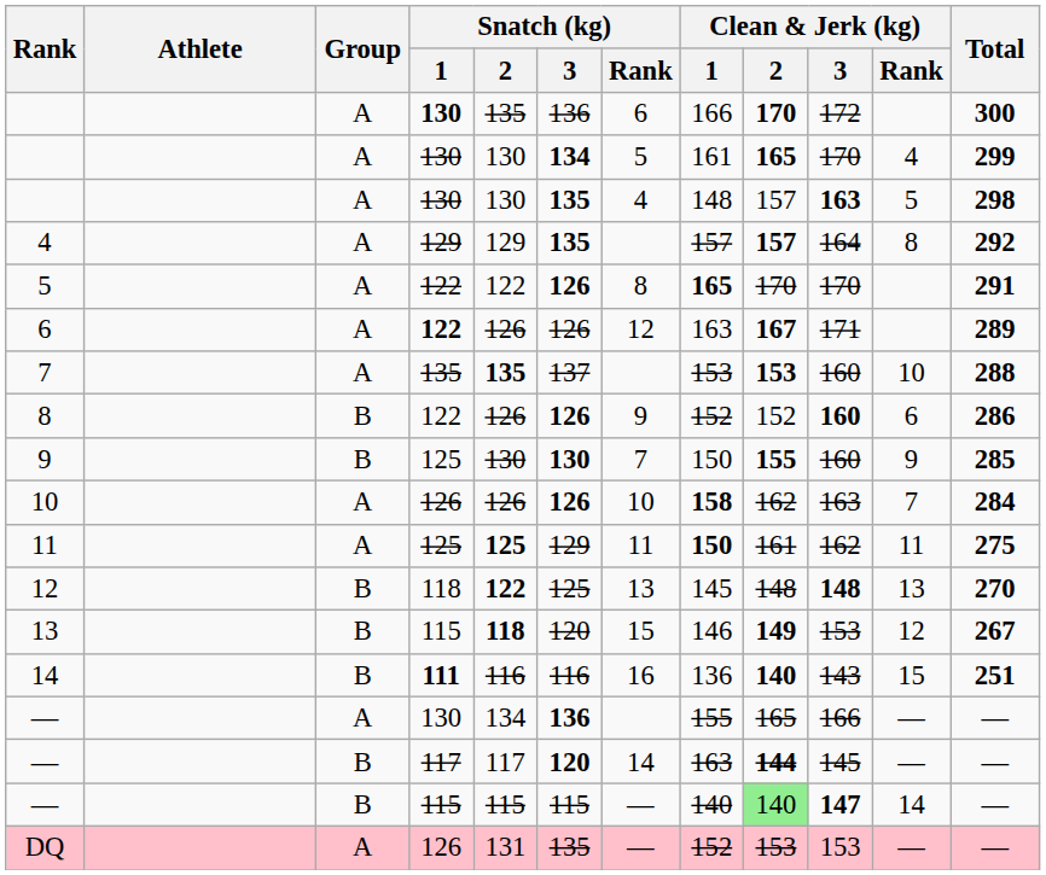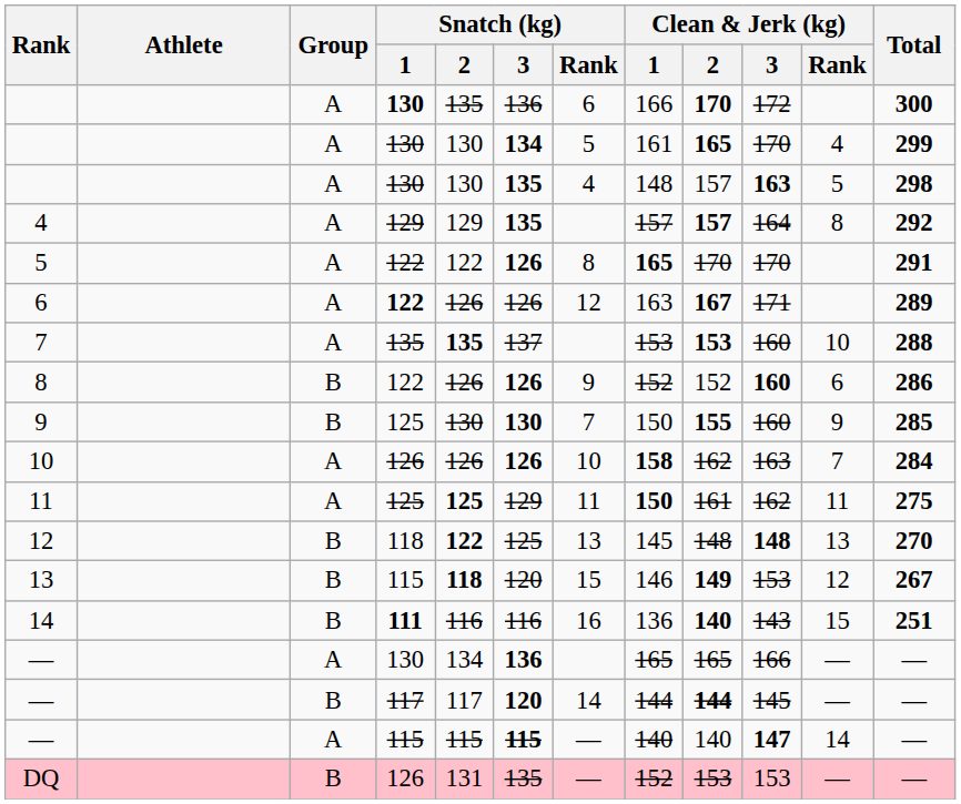 <table class = "wikitable" style="text-align:center;">
 <tr>
 <th rowspan=2 width=40>Rank</th>
 <th rowspan=2 width=250>Athlete</th>
 <th rowspan=2 width=50>Group</th>
 <th colspan=4>Snatch (kg)</th>
 <th colspan=4>Clean & Jerk (kg)</th>
 <th rowspan=2 width=60>Total</th>
 </tr>
 <tr>
 <th width=40>1</th>
 <th width=40>2</th>
 <th width=40>3</th>
 <th width=40>Rank</th>
 <th width=40>1</th>
 <th width=40>2</th>
 <th width=40>3</th>
 <th width=40>Rank</th>
 </tr>
 <tr>
 <td></td>
 <td align=left></td>
 <td>A</td>
 <td><strong>130</strong></td>
 <td><s>135</s></td>
 <td><s>136</s></td>
 <td>6</td>
 <td>166</td>
 <td><strong>170</strong></td>
 <td><s>172</s></td>
 <td></td>
 <td><strong>300</strong></td>
 </tr>
 <tr>
 <td></td>
 <td align=left></td>
 <td>A</td>
 <td><s>130</s></td>
 <td>130</td>
 <td><strong>134</strong></td>
 <td>5</td>
 <td>161</td>
 <td><strong>165</strong></td>
 <td><s>170</s></td>
 <td>4</td>
 <td><strong>299</strong></td>
 </tr>
 <tr>
 <td></td>
 <td align=left></td>
 <td>A</td>
 <td><s>130</s></td>
 <td>130</td>
 <td><strong>135</strong></td>
 <td>4</td>
 <td>148</td>
 <td>157</td>
 <td><strong>163</strong></td>
 <td>5</td>
 <td><strong>298</strong></td>
 </tr>
 <tr>
 <td>4</td>
 <td align=left></td>
 <td>A</td>
 <td><s>129</s></td>
 <td>129</td>
 <td><strong>135</strong></td>
 <td></td>
 <td><s>157</s></td>
 <td><strong>157</strong></td>
 <td><s>164</s></td>
 <td>8</td>
 <td><strong>292</strong></td>
 </tr>
 <tr>
 <td>5</td>
 <td align=left></td>
 <td>A</td>
 <td><s>122</s></td>
 <td>122</td>
 <td><strong>126</strong></td>
 <td>8</td>
 <td><strong>165</strong></td>
 <td><s>170</s></td>
 <td><s>170</s></td>
 <td></td>
 <td><strong>291</strong></td>
 </tr>
 <tr>
 <td>6</td>
 <td align=left></td>
 <td>A</td>
 <td><strong>122</strong></td>
 <td><s>126</s></td>
 <td><s>126</s></td>
 <td>12</td>
 <td>163</td>
 <td><strong>167</strong></td>
 <td><s>171</s></td>
 <td></td>
 <td><strong>289</strong></td>
 </tr>
 <tr>
 <td>7</td>
 <td align=left></td>
 <td>A</td>
 <td><s>135</s></td>
 <td><strong>135</strong></td>
 <td><s>137</s></td>
 <td></td>
 <td><s>153</s></td>
 <td><strong>153</strong></td>
 <td><s>160</s></td>
 <td>10</td>
 <td><strong>288</strong></td>
 </tr>
 <tr>
 <td>8</td>
 <td align=left></td>
 <td>B</td>
 <td>122</td>
 <td><s>126</s></td>
 <td><strong>126</strong></td>
 <td>9</td>
 <td><s>152</s></td>
 <td>152</td>
 <td><strong>160</strong></td>
 <td>6</td>
 <td><strong>286</strong></td>
 </tr>
 <tr>
 <td>9</td>
 <td align=left></td>
 <td>B</td>
 <td>125</td>
 <td><s>130</s></td>
 <td><strong>130</strong></td>
 <td>7</td>
 <td>150</td>
 <td><strong>155</strong></td>
 <td><s>160</s></td>
 <td>9</td>
 <td><strong>285</strong></td>
 </tr>
 <tr>
 <td>10</td>
 <td align=left></td>
 <td>A</td>
 <td><s>126</s></td>
 <td><s>126</s></td>
 <td><strong>126</strong></td>
 <td>10</td>
 <td><strong>158</strong></td>
 <td><s>162</s></td>
 <td><s>163</s></td>
 <td>7</td>
 <td><strong>284</strong></td>
 </tr>
 <tr>
 <td>11</td>
 <td align=left></td>
 <td>A</td>
 <td><s>125</s></td>
 <td><strong>125</strong></td>
 <td><s>129</s></td>
 <td>11</td>
 <td><strong>150</strong></td>
 <td><s>161</s></td>
 <td><s>162</s></td>
 <td>11</td>
 <td><strong>275</strong></td>
 </tr>
 <tr>
 <td>12</td>
 <td align=left></td>
 <td>B</td>
 <td>118</td>
 <td><strong>122</strong></td>
 <td><s>125</s></td>
 <td>13</td>
 <td>145</td>
 <td><s>148</s></td>
 <td><strong>148</strong></td>
 <td>13</td>
 <td><strong>270</strong></td>
 </tr>
 <tr>
 <td>13</td>
 <td align=left></td>
 <td>B</td>
 <td>115</td>
 <td><strong>118</strong></td>
 <td><s>120</s></td>
 <td>15</td>
 <td>146</td>
 <td><strong>149</strong></td>
 <td><s>153</s></td>
 <td>12</td>
 <td><strong>267</strong></td>
 </tr>
 <tr>
 <td>14</td>
 <td align=left></td>
 <td>B</td>
 <td><strong>111</strong></td>
 <td><s>116</s></td>
 <td><s>116</s></td>
 <td>16</td>
 <td>136</td>
 <td><strong>140</strong></td>
 <td><s>143</s></td>
 <td>15</td>
 <td><strong>251</strong></td>
 </tr>
 <tr>
 <td>—</td>
 <td align=left></td>
 <td>A</td>
 <td>130</td>
 <td>134</td>
 <td><strong>136</strong></td>
 <td></td>
-<td><s>155</s></td>
+<td><s>165</s></td>
 <td><s>165</s></td>
 <td><s>166</s></td>
 <td>—</td>
 <td>—</td>
 </tr>
 <tr>
 <td>—</td>
 <td align=left></td>
 <td>B</td>
 <td><s>117</s></td>
 <td>117</td>
 <td><strong>120</strong></td>
 <td>14</td>
-<td><s>163</s></td>
+<td><s>144</s></td>
 <td><strong><s>144</s></strong></td>
 <td><s>145</s></td>
 <td>—</td>
 <td>—</td>
 </tr>
 <tr>
 <td>—</td>
 <td align=left></td>
-<td>B</td>
+<td>A</td>
 <td><s>115</s></td>
 <td><s>115</s></td>
-<td><s>115</s></td>
+<td><strong><s>115</s></strong></td>
 <td>—</td>
 <td><s>140</s></td>
-<td style="background: lightgreen;">140</td>
+<td>140</td>
 <td><strong>147</strong></td>
 <td>14</td>
 <td>—</td>
 </tr>
 <tr bgcolor=pink>
 <td>DQ</td>
 <td align=left></td>
-<td>A</td>
+<td>B</td>
 <td>126</td>
 <td>131</td>
 <td><s>135</s></td>
 <td>—</td>
 <td><s>152</s></td>
 <td><s>153</s></td>
 <td>153</td>
 <td>—</td>
 <td>—</td>
 </tr>
 </table>
